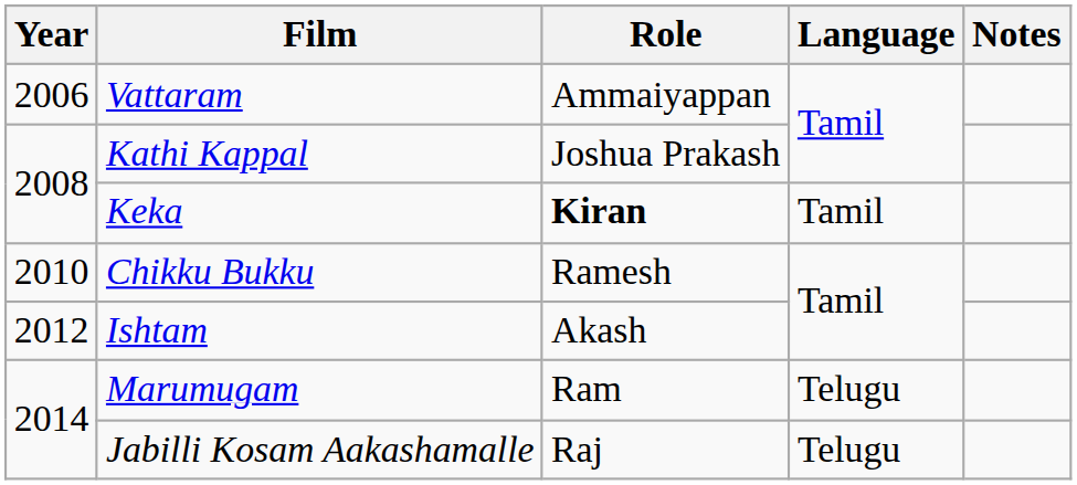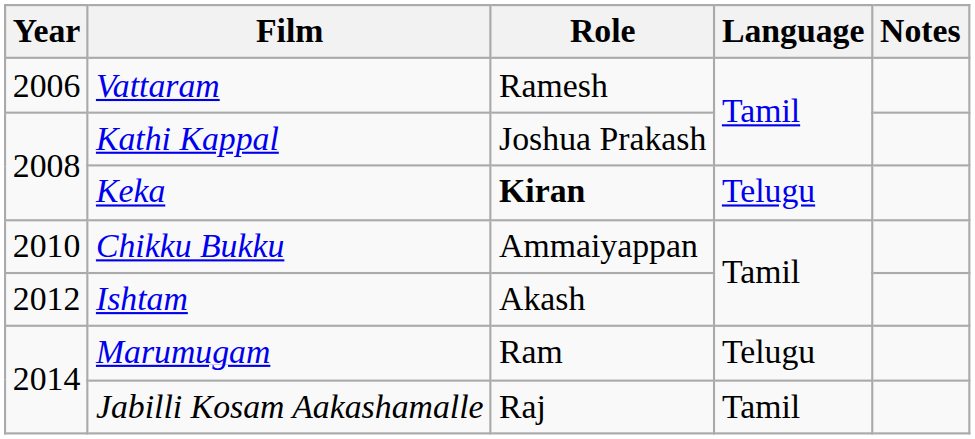 <table class="wikitable">
 <tr style="background:#cccccf; text-align:center;">
 <th>Year</th>
 <th>Film</th>
 <th>Role</th>
 <th>Language</th>
 <th>Notes</th>
 </tr>
 <tr>
 <td>2006</td>
 <td><em><a href='#'>Vattaram</a></em></td>
-<td>Ammaiyappan</td>
+<td>Ramesh</td>
 <td rowspan="2"><a href='#'>Tamil</a></td>
 </tr>
 <tr>
 <td rowspan="2">2008</td>
 <td><em><a href='#'>Kathi Kappal</a></em></td>
 <td>Joshua Prakash</td>
 <td></td>
 </tr>
 <tr>
 <td><em><a href='#'>Keka</a></em></td>
 <td><strong>Kiran</strong></td>
-<td>Tamil</td>
+<td><a href='#'>Telugu</a></td>
 <td></td>
 </tr>
 <tr>
 <td>2010</td>
 <td><em><a href='#'>Chikku Bukku</a></em></td>
-<td>Ramesh</td>
+<td>Ammaiyappan</td>
 <td rowspan="2">Tamil</td>
 <td></td>
 </tr>
 <tr>
 <td>2012</td>
 <td><em><a href='#'>Ishtam</a></em></td>
 <td>Akash</td>
 <td></td>
 </tr>
 <tr>
 <td rowspan="2">2014</td>
 <td><em><a href='#'>Marumugam</a></em></td>
 <td>Ram</td>
 <td>Telugu</td>
 <td></td>
 </tr>
 <tr>
 <td><em>Jabilli Kosam Aakashamalle</em></td>
 <td>Raj</td>
-<td>Telugu</td>
+<td>Tamil</td>
 <td></td>
 </tr>
 </table>
